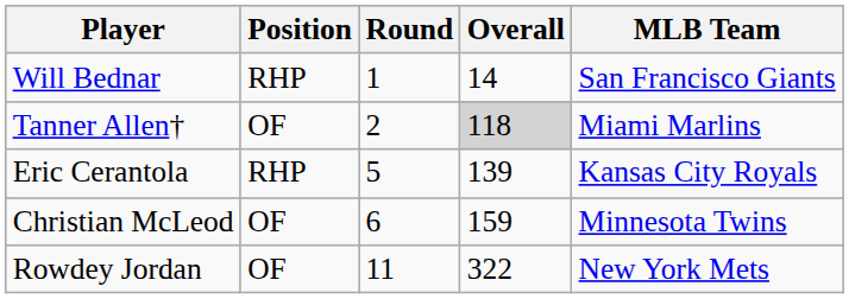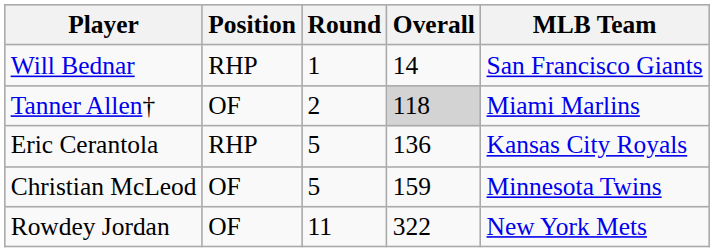 <table class="wikitable">
 <tr>
 <th>Player</th>
 <th>Position</th>
 <th>Round</th>
 <th>Overall</th>
 <th>MLB Team</th>
 </tr>
 <tr>
 <td><a href='#'>Will Bednar</a></td>
 <td>RHP</td>
 <td>1</td>
 <td>14</td>
 <td><a href='#'>San Francisco Giants</a></td>
 </tr>
 <tr>
 <td><a href='#'>Tanner Allen</a>†</td>
 <td>OF</td>
 <td>2</td>
 <td style="background: lightgrey;">118</td>
 <td><a href='#'>Miami Marlins</a></td>
 </tr>
 <tr>
 <td>Eric Cerantola</td>
 <td>RHP</td>
 <td>5</td>
-<td>139</td>
+<td>136</td>
 <td><a href='#'>Kansas City Royals</a></td>
 </tr>
 <tr>
 <td>Christian McLeod</td>
 <td>OF</td>
-<td>6</td>
+<td>5</td>
 <td>159</td>
 <td><a href='#'>Minnesota Twins</a></td>
 </tr>
 <tr>
 <td>Rowdey Jordan</td>
 <td>OF</td>
 <td>11</td>
 <td>322</td>
 <td><a href='#'>New York Mets</a></td>
 </tr>
 </table>
